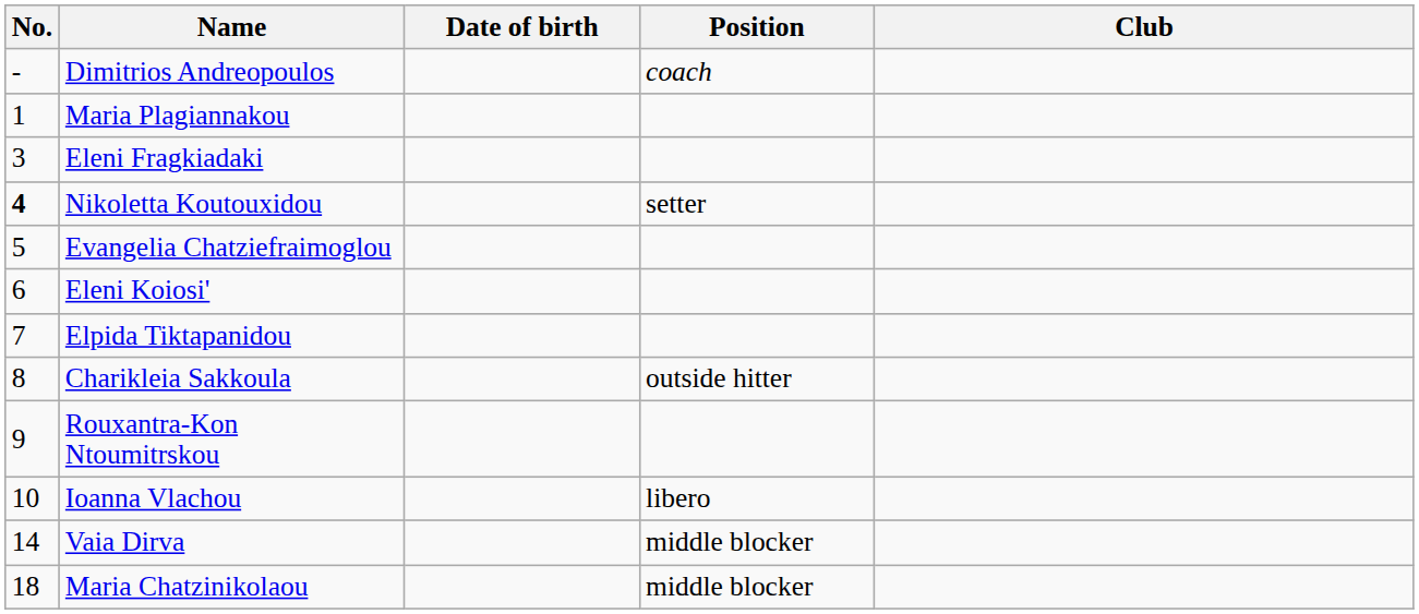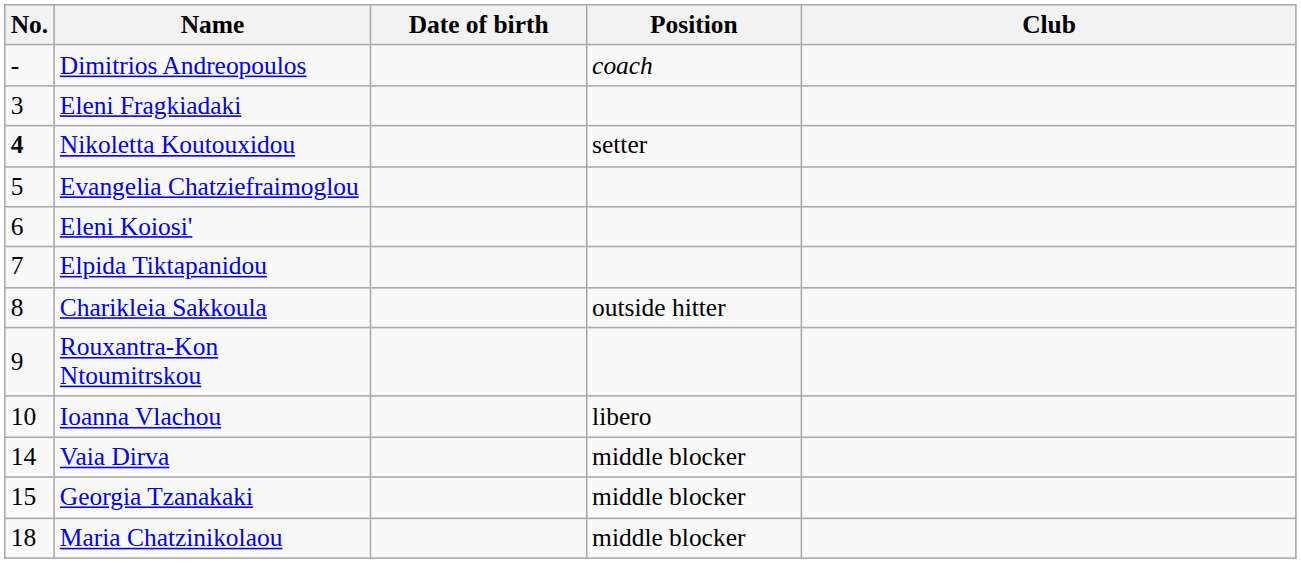 <table class=wikitable sortable style=font-size:100%; text-align:center;>
 <tr>
 <th>No.</th>
 <th style=width:12em>Name</th>
 <th style=width:8em>Date of birth</th>
 <th style=width:8em>Position</th>
 <th style=width:19em>Club</th>
 </tr>
 <tr>
 <td>-</td>
 <td><a href='#'>Dimitrios Andreopoulos</a></td>
 <td></td>
 <td><em>coach</em></td>
-<td></td>
-</tr>
-<tr>
-<td>1</td>
-<td><a href='#'>Maria Plagiannakou</a></td>
-<td></td>
-<td></td>
 <td></td>
 </tr>
 <tr>
 <td>3</td>
 <td><a href='#'>Eleni Fragkiadaki</a></td>
 <td></td>
 <td></td>
 <td></td>
 </tr>
 <tr>
 <td><strong>4</strong></td>
 <td><a href='#'>Nikoletta Koutouxidou</a></td>
 <td></td>
 <td>setter</td>
 <td></td>
 </tr>
 <tr>
 <td>5</td>
 <td><a href='#'>Evangelia Chatziefraimoglou</a></td>
 <td></td>
 <td></td>
 <td></td>
 </tr>
 <tr>
 <td>6</td>
 <td><a href='#'>Eleni Koiosi'</a></td>
 <td></td>
 <td></td>
 <td></td>
 </tr>
 <tr>
 <td>7</td>
 <td><a href='#'>Elpida Tiktapanidou</a></td>
 <td></td>
 <td></td>
 <td></td>
 </tr>
 <tr>
 <td>8</td>
 <td><a href='#'>Charikleia Sakkoula</a></td>
 <td></td>
 <td>outside hitter</td>
 <td></td>
 </tr>
 <tr>
 <td>9</td>
 <td><a href='#'>Rouxantra-Kon Ntoumitrskou</a></td>
 <td></td>
 <td></td>
 <td></td>
 </tr>
 <tr>
 <td>10</td>
 <td><a href='#'>Ioanna Vlachou</a></td>
 <td></td>
 <td>libero</td>
 <td></td>
 </tr>
 <tr>
 <td>14</td>
 <td><a href='#'>Vaia Dirva</a></td>
 <td></td>
 <td>middle blocker</td>
 <td></td>
 </tr>
 <tr>
+<td>15</td>
+<td><a href='#'>Georgia Tzanakaki</a></td>
+<td></td>
+<td>middle blocker</td>
+<td></td>
+</tr>
+<tr>
 <td>18</td>
 <td><a href='#'>Maria Chatzinikolaou</a></td>
 <td></td>
 <td>middle blocker</td>
 <td></td>
 </tr>
 </table>
